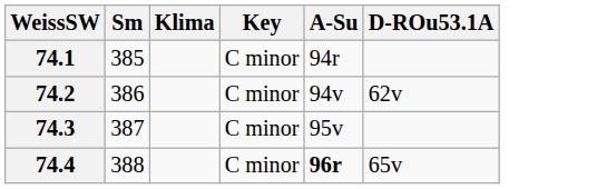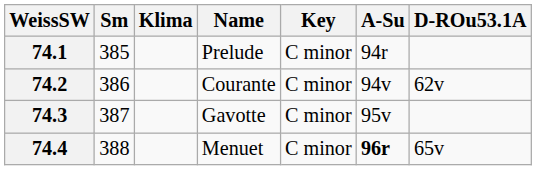 <table border="1" class="wikitable sortable">
 <tr>
 <th data-sort-type="number">WeissSW</th>
 <th>Sm</th>
 <th>Klima</th>
+<th class="unsortable">Name</th>
 <th class="unsortable">Key</th>
 <th>A-Su</th>
 <th>D-ROu53.1A</th>
 </tr>
 <tr>
 <th data-sort-value="1">74.1</th>
 <td>385</td>
 <td></td>
+<td>Prelude</td>
 <td>C minor</td>
 <td>94r</td>
 <td></td>
 </tr>
 <tr>
 <th data-sort-value="2">74.2</th>
 <td>386</td>
 <td></td>
+<td>Courante</td>
 <td>C minor</td>
 <td>94v</td>
 <td>62v</td>
 </tr>
 <tr>
 <th data-sort-value="3">74.3</th>
 <td>387</td>
 <td></td>
+<td>Gavotte</td>
 <td>C minor</td>
 <td>95v</td>
 <td></td>
 </tr>
 <tr>
 <th data-sort-value="4">74.4</th>
 <td>388</td>
 <td></td>
+<td>Menuet</td>
 <td>C minor</td>
 <td><strong>96r</strong></td>
 <td>65v</td>
 </tr>
 </table>
